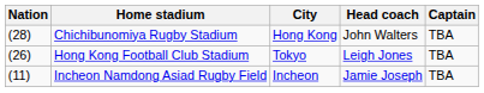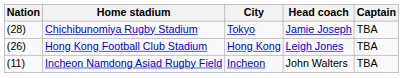 <table class="wikitable">
 <tr>
 <th>Nation</th>
 <th>Home stadium</th>
 <th>City</th>
 <th>Head coach</th>
 <th>Captain</th>
 </tr>
 <tr>
 <td> (28)</td>
 <td><a href='#'>Chichibunomiya Rugby Stadium</a></td>
-<td><a href='#'>Hong Kong</a></td>
-<td> John Walters</td>
+<td><a href='#'>Tokyo</a></td>
+<td> <a href='#'>Jamie Joseph</a></td>
 <td>TBA</td>
 </tr>
 <tr>
 <td> (26)</td>
 <td><a href='#'>Hong Kong Football Club Stadium</a></td>
-<td><a href='#'>Tokyo</a></td>
+<td><a href='#'>Hong Kong</a></td>
 <td> <a href='#'>Leigh Jones</a></td>
 <td>TBA</td>
 </tr>
 <tr>
 <td> (11)</td>
 <td><a href='#'>Incheon Namdong Asiad Rugby Field</a></td>
 <td><a href='#'>Incheon</a></td>
-<td> <a href='#'>Jamie Joseph</a></td>
+<td> John Walters</td>
 <td>TBA</td>
 </tr>
 </table>
